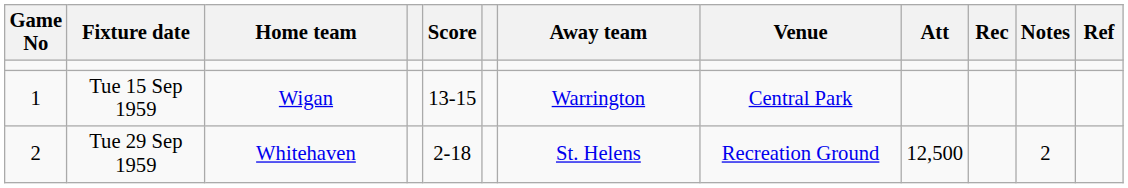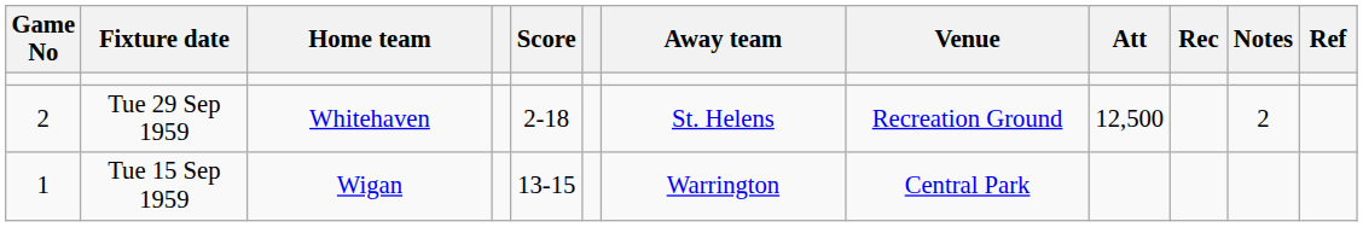 <table class="wikitable" style="text-align:center;">
 <tr>
 <th width=20 abbr="No">Game No</th>
 <th width=100 abbr="Date">Fixture date</th>
 <th width=150 abbr="Home team">Home team</th>
 <th width=5 abbr="space"></th>
 <th width=20 abbr="Score">Score</th>
 <th width=5 abbr="space"></th>
 <th width=150 abbr="Away team">Away team</th>
 <th width=150 abbr="Venue">Venue</th>
 <th width=30 abbr="Att">Att</th>
 <th width=30 abbr="Rec">Rec</th>
 <th width=20 abbr="Notes">Notes</th>
 <th width=30 abbr="Ref">Ref</th>
 </tr>
 <tr>
 <td></td>
 <td></td>
 <td></td>
 <td></td>
 <td></td>
 <td></td>
 <td></td>
 <td></td>
 <td></td>
 <td></td>
 <td></td>
 </tr>
 <tr>
+<td>2</td>
+<td>Tue 29 Sep 1959</td>
+<td><a href='#'>Whitehaven</a></td>
+<td></td>
+<td>2-18</td>
+<td></td>
+<td><a href='#'>St. Helens</a></td>
+<td><a href='#'>Recreation Ground</a></td>
+<td>12,500</td>
+<td></td>
+<td>2</td>
+<td></td>
+</tr>
+<tr>
 <td>1</td>
 <td>Tue 15 Sep 1959</td>
 <td><a href='#'>Wigan</a></td>
 <td></td>
 <td>13-15</td>
 <td></td>
 <td><a href='#'>Warrington</a></td>
 <td><a href='#'>Central Park</a></td>
 <td></td>
 <td></td>
 <td></td>
 <td></td>
 </tr>
-<tr>
-<td>2</td>
-<td>Tue 29 Sep 1959</td>
-<td><a href='#'>Whitehaven</a></td>
-<td></td>
-<td>2-18</td>
-<td></td>
-<td><a href='#'>St. Helens</a></td>
-<td><a href='#'>Recreation Ground</a></td>
-<td>12,500</td>
-<td></td>
-<td>2</td>
-<td></td>
-</tr>
 </table>
